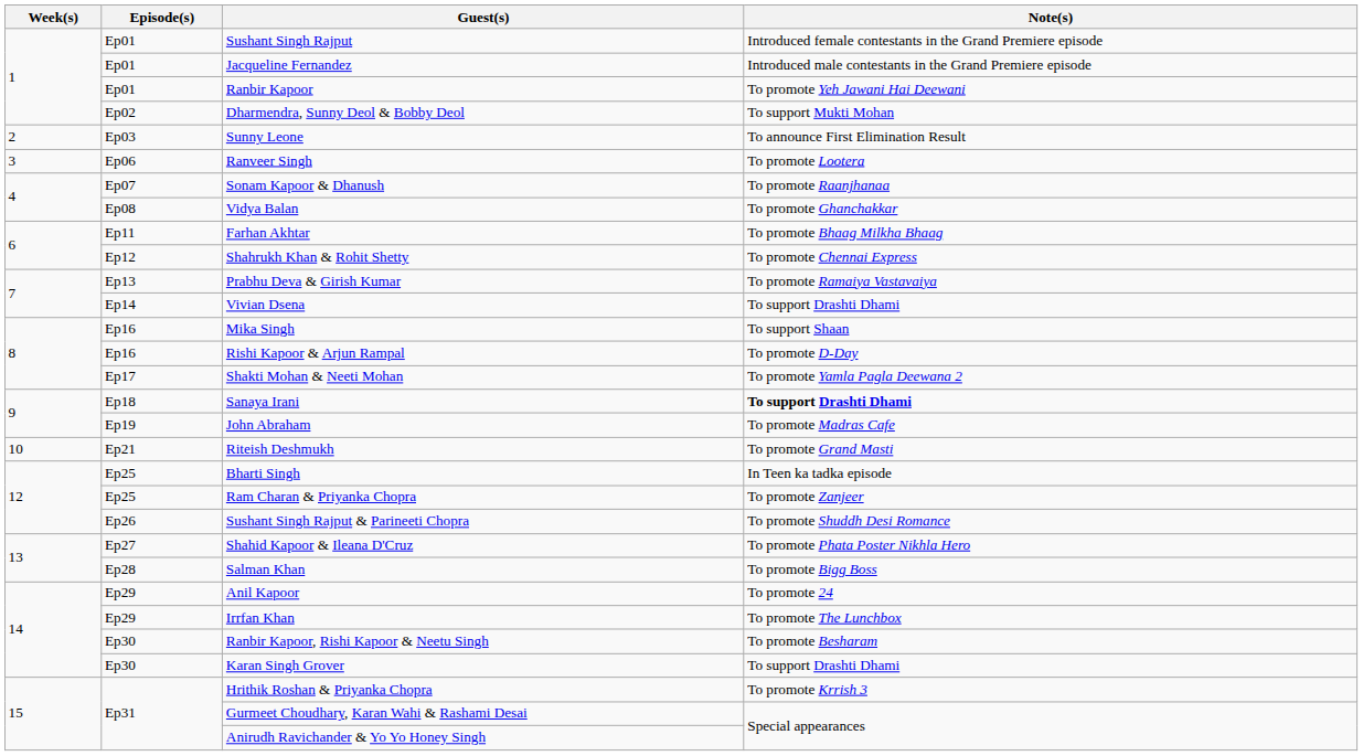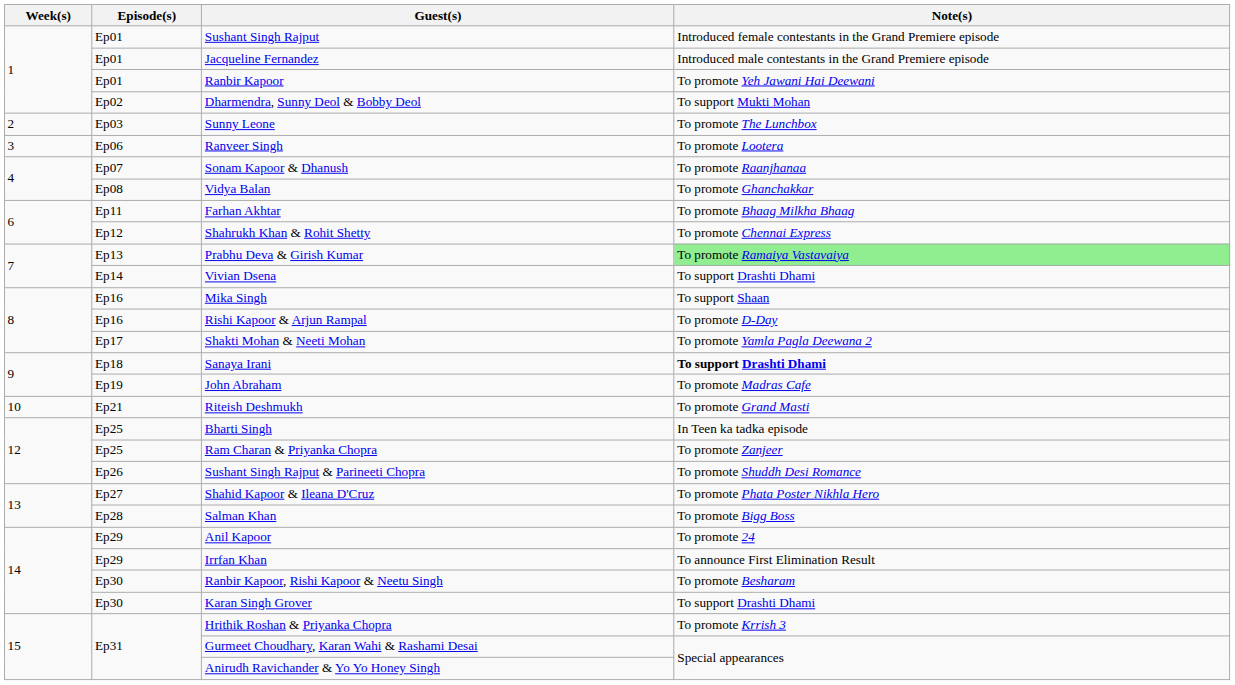 <table class="wikitable" style="font-size:85%; width:100%;">
 <tr>
 <th>Week(s)</th>
 <th>Episode(s)</th>
 <th>Guest(s)</th>
 <th>Note(s)</th>
 </tr>
 <tr>
 <td rowspan="4">1</td>
 <td>Ep01</td>
 <td><a href='#'>Sushant Singh Rajput</a></td>
 <td>Introduced female contestants in the Grand Premiere episode</td>
 </tr>
 <tr>
 <td>Ep01</td>
 <td><a href='#'>Jacqueline Fernandez</a></td>
 <td>Introduced male contestants in the Grand Premiere episode</td>
 </tr>
 <tr>
 <td>Ep01</td>
 <td><a href='#'>Ranbir Kapoor</a></td>
 <td>To promote <em><a href='#'>Yeh Jawani Hai Deewani</a></em></td>
 </tr>
 <tr>
 <td>Ep02</td>
 <td><a href='#'>Dharmendra</a>, <a href='#'>Sunny Deol</a> & <a href='#'>Bobby Deol</a></td>
 <td>To support <a href='#'>Mukti Mohan</a></td>
 </tr>
 <tr>
 <td>2</td>
 <td>Ep03</td>
 <td><a href='#'>Sunny Leone</a></td>
-<td>To announce First Elimination Result</td>
+<td>To promote <em><a href='#'>The Lunchbox</a></em></td>
 </tr>
 <tr>
 <td>3</td>
 <td>Ep06</td>
 <td><a href='#'>Ranveer Singh</a></td>
 <td>To promote <em><a href='#'>Lootera</a></em></td>
 </tr>
 <tr>
 <td rowspan="2">4</td>
 <td>Ep07</td>
 <td><a href='#'>Sonam Kapoor</a> & <a href='#'>Dhanush</a></td>
 <td>To promote <em><a href='#'>Raanjhanaa</a></em></td>
 </tr>
 <tr>
 <td>Ep08</td>
 <td><a href='#'>Vidya Balan</a></td>
 <td>To promote <em><a href='#'>Ghanchakkar</a></em></td>
 </tr>
 <tr>
 <td rowspan="2">6</td>
 <td>Ep11</td>
 <td><a href='#'>Farhan Akhtar</a></td>
 <td>To promote <em><a href='#'>Bhaag Milkha Bhaag</a></em></td>
 </tr>
 <tr>
 <td>Ep12</td>
 <td><a href='#'>Shahrukh Khan</a> & <a href='#'>Rohit Shetty</a></td>
 <td>To promote <em><a href='#'>Chennai Express</a></em></td>
 </tr>
 <tr>
 <td rowspan="2">7</td>
 <td>Ep13</td>
 <td><a href='#'>Prabhu Deva</a> & <a href='#'>Girish Kumar</a></td>
-<td>To promote <em><a href='#'>Ramaiya Vastavaiya</a></em></td>
+<td style="background: lightgreen;">To promote <em><a href='#'>Ramaiya Vastavaiya</a></em></td>
 </tr>
 <tr>
 <td>Ep14</td>
 <td><a href='#'>Vivian Dsena</a></td>
 <td>To support <a href='#'>Drashti Dhami</a></td>
 </tr>
 <tr>
 <td rowspan="3">8</td>
 <td>Ep16</td>
 <td><a href='#'>Mika Singh</a></td>
 <td>To support <a href='#'>Shaan</a></td>
 </tr>
 <tr>
 <td>Ep16</td>
 <td><a href='#'>Rishi Kapoor</a> & <a href='#'>Arjun Rampal</a></td>
 <td>To promote <em><a href='#'>D-Day</a></em></td>
 </tr>
 <tr>
 <td>Ep17</td>
 <td><a href='#'>Shakti Mohan</a> & <a href='#'>Neeti Mohan</a></td>
 <td>To promote <em><a href='#'>Yamla Pagla Deewana 2</a></em></td>
 </tr>
 <tr>
 <td rowspan="2">9</td>
 <td>Ep18</td>
 <td><a href='#'>Sanaya Irani</a></td>
 <td><strong>To support <a href='#'>Drashti Dhami</a></strong></td>
 </tr>
 <tr>
 <td>Ep19</td>
 <td><a href='#'>John Abraham</a></td>
 <td>To promote <em><a href='#'>Madras Cafe</a></em></td>
 </tr>
 <tr>
 <td>10</td>
 <td>Ep21</td>
 <td><a href='#'>Riteish Deshmukh</a></td>
 <td>To promote <em><a href='#'>Grand Masti</a></em></td>
 </tr>
 <tr>
 <td rowspan="3">12</td>
 <td>Ep25</td>
 <td><a href='#'>Bharti Singh</a></td>
 <td>In Teen ka tadka episode</td>
 </tr>
 <tr>
 <td>Ep25</td>
 <td><a href='#'>Ram Charan</a> & <a href='#'>Priyanka Chopra</a></td>
 <td>To promote <em><a href='#'>Zanjeer</a></em></td>
 </tr>
 <tr>
 <td>Ep26</td>
 <td><a href='#'>Sushant Singh Rajput</a> & <a href='#'>Parineeti Chopra</a></td>
 <td>To promote <em><a href='#'>Shuddh Desi Romance</a></em></td>
 </tr>
 <tr>
 <td rowspan="2">13</td>
 <td>Ep27</td>
 <td><a href='#'>Shahid Kapoor</a> & <a href='#'>Ileana D'Cruz</a></td>
 <td>To promote <em><a href='#'>Phata Poster Nikhla Hero</a></em></td>
 </tr>
 <tr>
 <td>Ep28</td>
 <td><a href='#'>Salman Khan</a></td>
 <td>To promote <em><a href='#'>Bigg Boss</a></em></td>
 </tr>
 <tr>
 <td rowspan="4">14</td>
 <td>Ep29</td>
 <td><a href='#'>Anil Kapoor</a></td>
 <td>To promote <em><a href='#'>24</a></em></td>
 </tr>
 <tr>
 <td>Ep29</td>
 <td><a href='#'>Irrfan Khan</a></td>
-<td>To promote <em><a href='#'>The Lunchbox</a></em></td>
+<td>To announce First Elimination Result</td>
 </tr>
 <tr>
 <td>Ep30</td>
 <td><a href='#'>Ranbir Kapoor</a>, <a href='#'>Rishi Kapoor</a> & <a href='#'>Neetu Singh</a></td>
 <td>To promote <em><a href='#'>Besharam</a></em></td>
 </tr>
 <tr>
 <td>Ep30</td>
 <td><a href='#'>Karan Singh Grover</a></td>
 <td>To support <a href='#'>Drashti Dhami</a></td>
 </tr>
 <tr>
 <td rowspan="3">15</td>
 <td rowspan="3">Ep31</td>
 <td><a href='#'>Hrithik Roshan</a> & <a href='#'>Priyanka Chopra</a></td>
 <td>To promote <em><a href='#'>Krrish 3</a></em></td>
 </tr>
 <tr>
 <td><a href='#'>Gurmeet Choudhary</a>, <a href='#'>Karan Wahi</a> & <a href='#'>Rashami Desai</a></td>
 <td rowspan="2">Special appearances</td>
 </tr>
 <tr>
 <td><a href='#'>Anirudh Ravichander</a> & <a href='#'>Yo Yo Honey Singh</a></td>
 </tr>
 </table>
